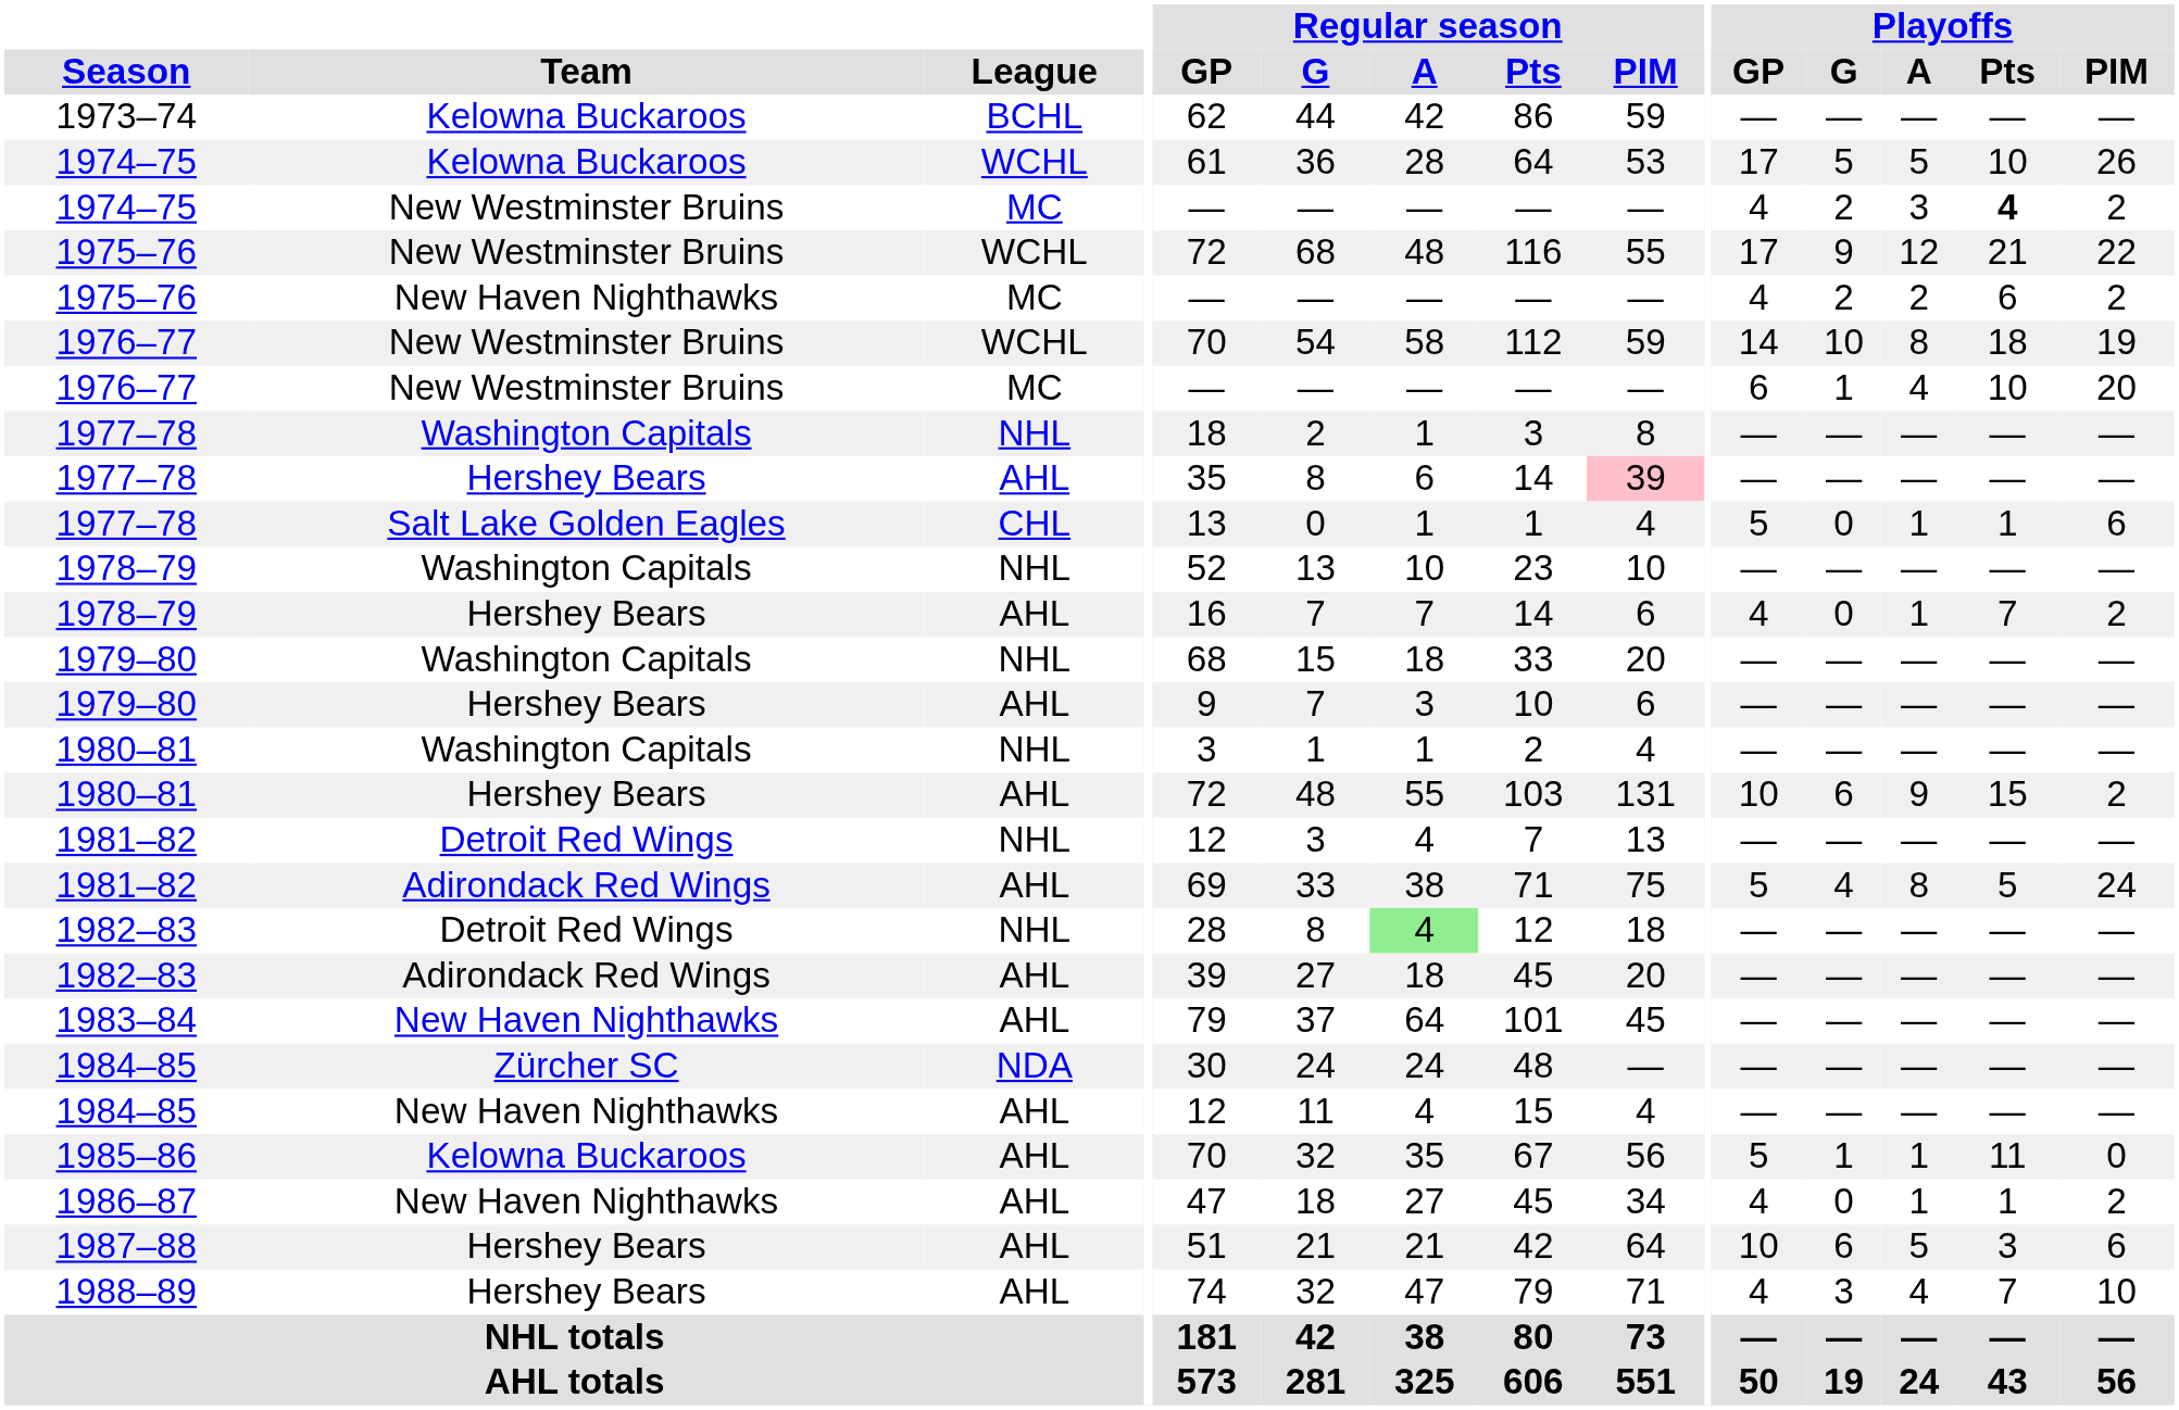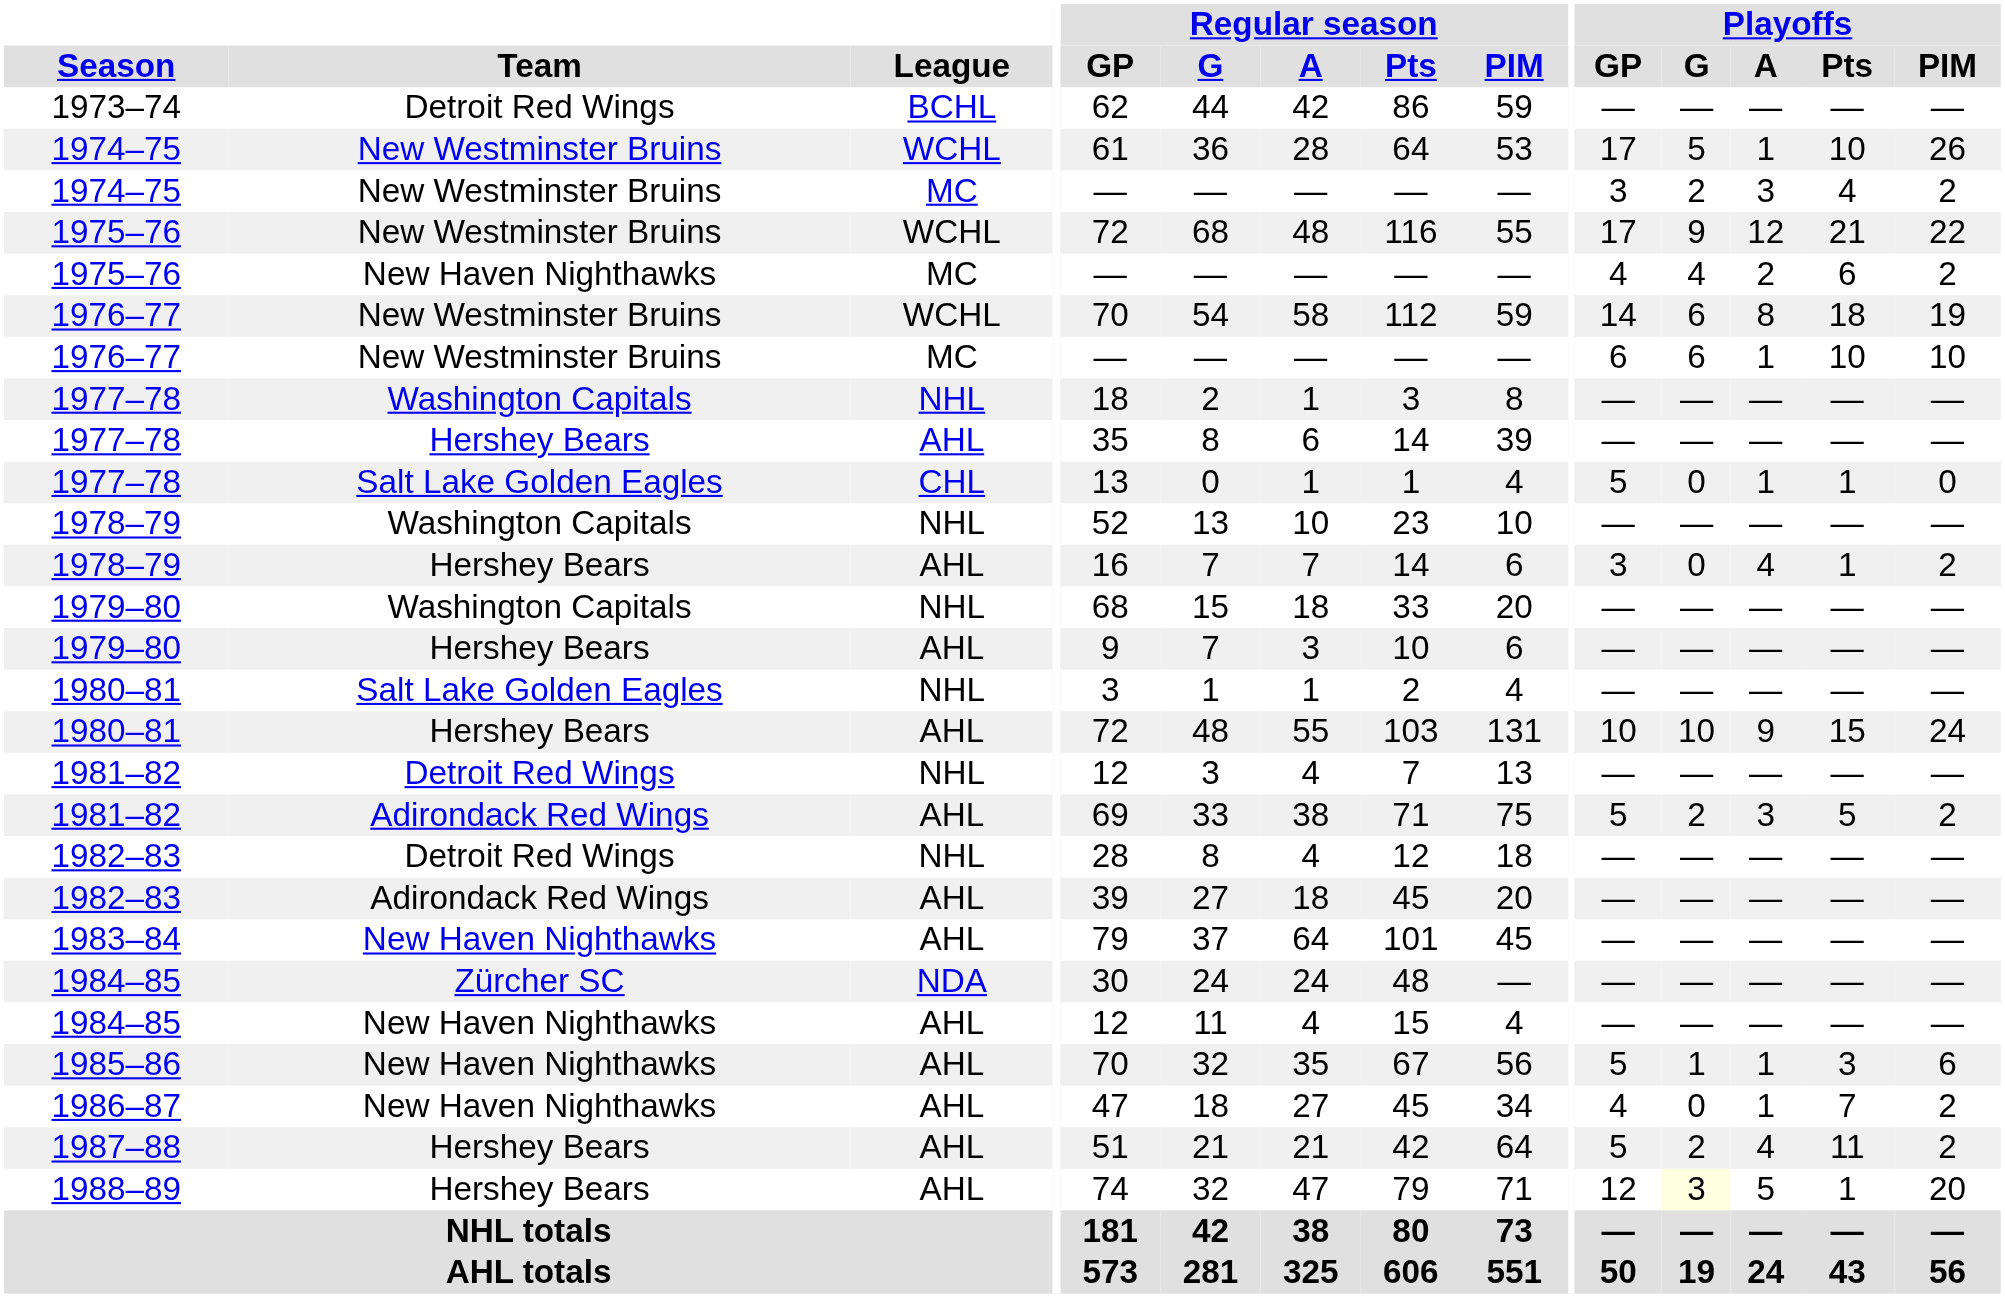 <table border="0" cellpadding="1" cellspacing="0" style="text-align:center; width:60em">
 <tr bgcolor="#e0e0e0">
 <th colspan="3" bgcolor="#ffffff"></th>
 <th rowspan="99" bgcolor="#ffffff"></th>
 <th colspan="5"><a href='#'>Regular season</a></th>
 <th rowspan="99" bgcolor="#ffffff"></th>
 <th colspan="5"><a href='#'>Playoffs</a></th>
 </tr>
 <tr bgcolor="#e0e0e0">
 <th><a href='#'>Season</a></th>
 <th>Team</th>
 <th>League</th>
 <th>GP</th>
 <th><a href='#'>G</a></th>
 <th><a href='#'>A</a></th>
 <th><a href='#'>Pts</a></th>
 <th><a href='#'>PIM</a></th>
 <th>GP</th>
 <th>G</th>
 <th>A</th>
 <th>Pts</th>
 <th>PIM</th>
 </tr>
 <tr>
 <td>1973–74</td>
-<td><a href='#'>Kelowna Buckaroos</a></td>
+<td>Detroit Red Wings</td>
 <td><a href='#'>BCHL</a></td>
 <td>62</td>
 <td>44</td>
 <td>42</td>
 <td>86</td>
 <td>59</td>
 <td>—</td>
 <td>—</td>
 <td>—</td>
 <td>—</td>
 <td>—</td>
 </tr>
 <tr bgcolor="#f0f0f0">
 <td><a href='#'>1974–75</a></td>
-<td><a href='#'>Kelowna Buckaroos</a></td>
+<td><a href='#'>New Westminster Bruins</a></td>
 <td><a href='#'>WCHL</a></td>
 <td>61</td>
 <td>36</td>
 <td>28</td>
 <td>64</td>
 <td>53</td>
 <td>17</td>
 <td>5</td>
-<td>5</td>
+<td>1</td>
 <td>10</td>
 <td>26</td>
 </tr>
 <tr>
 <td><a href='#'>1974–75</a></td>
 <td>New Westminster Bruins</td>
 <td><a href='#'>MC</a></td>
 <td>—</td>
 <td>—</td>
 <td>—</td>
 <td>—</td>
 <td>—</td>
-<td>4</td>
+<td>3</td>
 <td>2</td>
 <td>3</td>
-<td><strong>4</strong></td>
+<td>4</td>
 <td>2</td>
 </tr>
 <tr bgcolor="#f0f0f0">
 <td><a href='#'>1975–76</a></td>
 <td>New Westminster Bruins</td>
 <td>WCHL</td>
 <td>72</td>
 <td>68</td>
 <td>48</td>
 <td>116</td>
 <td>55</td>
 <td>17</td>
 <td>9</td>
 <td>12</td>
 <td>21</td>
 <td>22</td>
 </tr>
 <tr>
 <td><a href='#'>1975–76</a></td>
 <td>New Haven Nighthawks</td>
 <td>MC</td>
 <td>—</td>
 <td>—</td>
 <td>—</td>
 <td>—</td>
 <td>—</td>
 <td>4</td>
-<td>2</td>
+<td>4</td>
 <td>2</td>
 <td>6</td>
 <td>2</td>
 </tr>
 <tr bgcolor="#f0f0f0">
 <td><a href='#'>1976–77</a></td>
 <td>New Westminster Bruins</td>
 <td>WCHL</td>
 <td>70</td>
 <td>54</td>
 <td>58</td>
 <td>112</td>
 <td>59</td>
 <td>14</td>
-<td>10</td>
+<td>6</td>
 <td>8</td>
 <td>18</td>
 <td>19</td>
 </tr>
 <tr>
 <td><a href='#'>1976–77</a></td>
 <td>New Westminster Bruins</td>
 <td>MC</td>
 <td>—</td>
 <td>—</td>
 <td>—</td>
 <td>—</td>
 <td>—</td>
 <td>6</td>
+<td>6</td>
 <td>1</td>
-<td>4</td>
 <td>10</td>
-<td>20</td>
+<td>10</td>
 </tr>
 <tr bgcolor="#f0f0f0">
 <td><a href='#'>1977–78</a></td>
 <td><a href='#'>Washington Capitals</a></td>
 <td><a href='#'>NHL</a></td>
 <td>18</td>
 <td>2</td>
 <td>1</td>
 <td>3</td>
 <td>8</td>
 <td>—</td>
 <td>—</td>
 <td>—</td>
 <td>—</td>
 <td>—</td>
 </tr>
 <tr>
 <td><a href='#'>1977–78</a></td>
 <td><a href='#'>Hershey Bears</a></td>
 <td><a href='#'>AHL</a></td>
 <td>35</td>
 <td>8</td>
 <td>6</td>
 <td>14</td>
-<td style="background: pink;">39</td>
+<td>39</td>
 <td>—</td>
 <td>—</td>
 <td>—</td>
 <td>—</td>
 <td>—</td>
 </tr>
 <tr bgcolor="#f0f0f0">
 <td><a href='#'>1977–78</a></td>
 <td><a href='#'>Salt Lake Golden Eagles</a></td>
 <td><a href='#'>CHL</a></td>
 <td>13</td>
 <td>0</td>
 <td>1</td>
 <td>1</td>
 <td>4</td>
 <td>5</td>
 <td>0</td>
 <td>1</td>
 <td>1</td>
-<td>6</td>
+<td>0</td>
 </tr>
 <tr>
 <td><a href='#'>1978–79</a></td>
 <td>Washington Capitals</td>
 <td>NHL</td>
 <td>52</td>
 <td>13</td>
 <td>10</td>
 <td>23</td>
 <td>10</td>
 <td>—</td>
 <td>—</td>
 <td>—</td>
 <td>—</td>
 <td>—</td>
 </tr>
 <tr bgcolor="#f0f0f0">
 <td><a href='#'>1978–79</a></td>
 <td>Hershey Bears</td>
 <td>AHL</td>
 <td>16</td>
 <td>7</td>
 <td>7</td>
 <td>14</td>
 <td>6</td>
+<td>3</td>
+<td>0</td>
 <td>4</td>
-<td>0</td>
 <td>1</td>
-<td>7</td>
 <td>2</td>
 </tr>
 <tr>
 <td><a href='#'>1979–80</a></td>
 <td>Washington Capitals</td>
 <td>NHL</td>
 <td>68</td>
 <td>15</td>
 <td>18</td>
 <td>33</td>
 <td>20</td>
 <td>—</td>
 <td>—</td>
 <td>—</td>
 <td>—</td>
 <td>—</td>
 </tr>
 <tr bgcolor="#f0f0f0">
 <td><a href='#'>1979–80</a></td>
 <td>Hershey Bears</td>
 <td>AHL</td>
 <td>9</td>
 <td>7</td>
 <td>3</td>
 <td>10</td>
 <td>6</td>
 <td>—</td>
 <td>—</td>
 <td>—</td>
 <td>—</td>
 <td>—</td>
 </tr>
 <tr>
 <td><a href='#'>1980–81</a></td>
-<td>Washington Capitals</td>
+<td><a href='#'>Salt Lake Golden Eagles</a></td>
 <td>NHL</td>
 <td>3</td>
 <td>1</td>
 <td>1</td>
 <td>2</td>
 <td>4</td>
 <td>—</td>
 <td>—</td>
 <td>—</td>
 <td>—</td>
 <td>—</td>
 </tr>
 <tr bgcolor="#f0f0f0">
 <td><a href='#'>1980–81</a></td>
 <td>Hershey Bears</td>
 <td>AHL</td>
 <td>72</td>
 <td>48</td>
 <td>55</td>
 <td>103</td>
 <td>131</td>
 <td>10</td>
-<td>6</td>
+<td>10</td>
 <td>9</td>
 <td>15</td>
-<td>2</td>
+<td>24</td>
 </tr>
 <tr>
 <td><a href='#'>1981–82</a></td>
 <td><a href='#'>Detroit Red Wings</a></td>
 <td>NHL</td>
 <td>12</td>
 <td>3</td>
 <td>4</td>
 <td>7</td>
 <td>13</td>
 <td>—</td>
 <td>—</td>
 <td>—</td>
 <td>—</td>
 <td>—</td>
 </tr>
 <tr bgcolor="#f0f0f0">
 <td><a href='#'>1981–82</a></td>
 <td><a href='#'>Adirondack Red Wings</a></td>
 <td>AHL</td>
 <td>69</td>
 <td>33</td>
 <td>38</td>
 <td>71</td>
 <td>75</td>
 <td>5</td>
-<td>4</td>
-<td>8</td>
+<td>2</td>
+<td>3</td>
 <td>5</td>
-<td>24</td>
+<td>2</td>
 </tr>
 <tr>
 <td><a href='#'>1982–83</a></td>
 <td>Detroit Red Wings</td>
 <td>NHL</td>
 <td>28</td>
 <td>8</td>
-<td style="background: lightgreen;">4</td>
+<td>4</td>
 <td>12</td>
 <td>18</td>
 <td>—</td>
 <td>—</td>
 <td>—</td>
 <td>—</td>
 <td>—</td>
 </tr>
 <tr bgcolor="#f0f0f0">
 <td><a href='#'>1982–83</a></td>
 <td>Adirondack Red Wings</td>
 <td>AHL</td>
 <td>39</td>
 <td>27</td>
 <td>18</td>
 <td>45</td>
 <td>20</td>
 <td>—</td>
 <td>—</td>
 <td>—</td>
 <td>—</td>
 <td>—</td>
 </tr>
 <tr>
 <td><a href='#'>1983–84</a></td>
 <td><a href='#'>New Haven Nighthawks</a></td>
 <td>AHL</td>
 <td>79</td>
 <td>37</td>
 <td>64</td>
 <td>101</td>
 <td>45</td>
 <td>—</td>
 <td>—</td>
 <td>—</td>
 <td>—</td>
 <td>—</td>
 </tr>
 <tr bgcolor="#f0f0f0">
 <td><a href='#'>1984–85</a></td>
 <td><a href='#'>Zürcher SC</a></td>
 <td><a href='#'>NDA</a></td>
 <td>30</td>
 <td>24</td>
 <td>24</td>
 <td>48</td>
 <td>—</td>
 <td>—</td>
 <td>—</td>
 <td>—</td>
 <td>—</td>
 <td>—</td>
 </tr>
 <tr>
 <td><a href='#'>1984–85</a></td>
 <td>New Haven Nighthawks</td>
 <td>AHL</td>
 <td>12</td>
 <td>11</td>
 <td>4</td>
 <td>15</td>
 <td>4</td>
 <td>—</td>
 <td>—</td>
 <td>—</td>
 <td>—</td>
 <td>—</td>
 </tr>
 <tr bgcolor="#f0f0f0">
 <td><a href='#'>1985–86</a></td>
-<td><a href='#'>Kelowna Buckaroos</a></td>
+<td>New Haven Nighthawks</td>
 <td>AHL</td>
 <td>70</td>
 <td>32</td>
 <td>35</td>
 <td>67</td>
 <td>56</td>
 <td>5</td>
 <td>1</td>
 <td>1</td>
-<td>11</td>
-<td>0</td>
+<td>3</td>
+<td>6</td>
 </tr>
 <tr>
 <td><a href='#'>1986–87</a></td>
 <td>New Haven Nighthawks</td>
 <td>AHL</td>
 <td>47</td>
 <td>18</td>
 <td>27</td>
 <td>45</td>
 <td>34</td>
 <td>4</td>
 <td>0</td>
 <td>1</td>
-<td>1</td>
+<td>7</td>
 <td>2</td>
 </tr>
 <tr bgcolor="#f0f0f0">
 <td><a href='#'>1987–88</a></td>
 <td>Hershey Bears</td>
 <td>AHL</td>
 <td>51</td>
 <td>21</td>
 <td>21</td>
 <td>42</td>
 <td>64</td>
-<td>10</td>
-<td>6</td>
 <td>5</td>
-<td>3</td>
-<td>6</td>
+<td>2</td>
+<td>4</td>
+<td>11</td>
+<td>2</td>
 </tr>
 <tr>
 <td><a href='#'>1988–89</a></td>
 <td>Hershey Bears</td>
 <td>AHL</td>
 <td>74</td>
 <td>32</td>
 <td>47</td>
 <td>79</td>
 <td>71</td>
-<td>4</td>
-<td>3</td>
-<td>4</td>
-<td>7</td>
-<td>10</td>
+<td>12</td>
+<td style="background: lightyellow;">3</td>
+<td>5</td>
+<td>1</td>
+<td>20</td>
 </tr>
 <tr bgcolor="#e0e0e0">
 <th colspan="3">NHL totals</th>
 <th>181</th>
 <th>42</th>
 <th>38</th>
 <th>80</th>
 <th>73</th>
 <th>—</th>
 <th>—</th>
 <th>—</th>
 <th>—</th>
 <th>—</th>
 </tr>
 <tr bgcolor="#e0e0e0">
 <th colspan="3">AHL totals</th>
 <th>573</th>
 <th>281</th>
 <th>325</th>
 <th>606</th>
 <th>551</th>
 <th>50</th>
 <th>19</th>
 <th>24</th>
 <th>43</th>
 <th>56</th>
 </tr>
 </table>
